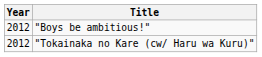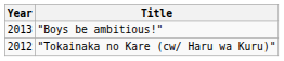 <table class="wikitable">
 <tr>
 <th>Year</th>
 <th>Title</th>
 </tr>
 <tr>
-<td>2012</td>
+<td>2013</td>
 <td>"Boys be ambitious!"</td>
 </tr>
 <tr>
 <td>2012</td>
 <td>"Tokainaka no Kare (cw/ Haru wa Kuru)"</td>
 </tr>
 </table>
